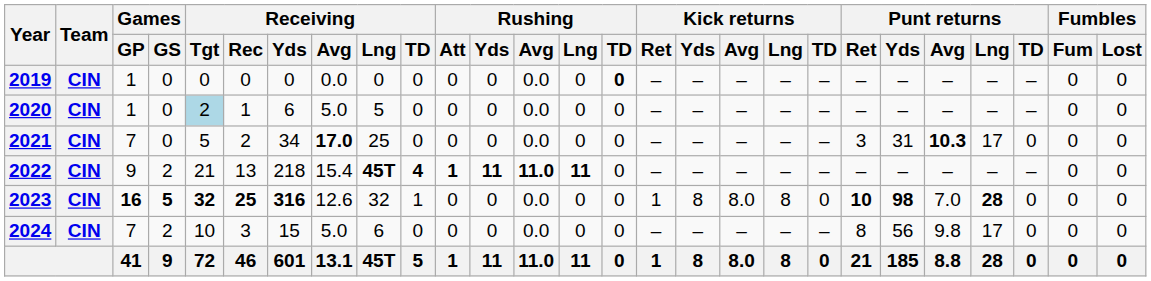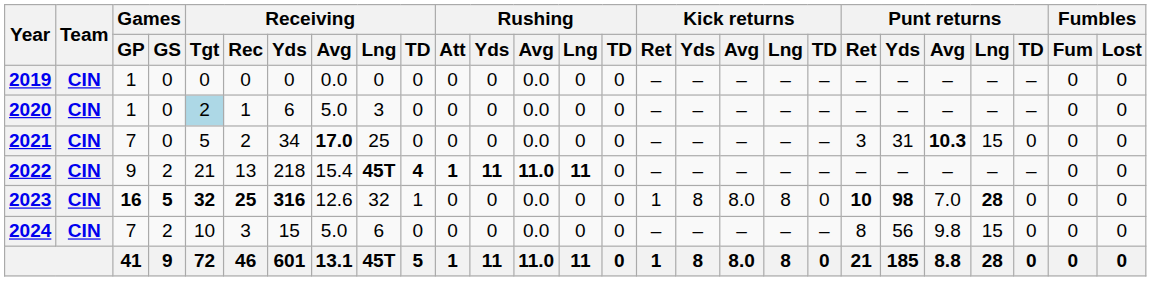 <table class="wikitable" style="text-align:center;">
 <tr>
 <th rowspan="2">Year</th>
 <th rowspan="2">Team</th>
 <th colspan="2">Games</th>
 <th colspan="6">Receiving</th>
 <th colspan="5">Rushing</th>
 <th colspan="5">Kick returns</th>
 <th colspan="5">Punt returns</th>
 <th colspan="2">Fumbles</th>
 </tr>
 <tr>
 <th>GP</th>
 <th>GS</th>
 <th>Tgt</th>
 <th>Rec</th>
 <th>Yds</th>
 <th>Avg</th>
 <th>Lng</th>
 <th>TD</th>
 <th>Att</th>
 <th>Yds</th>
 <th>Avg</th>
 <th>Lng</th>
 <th>TD</th>
 <th>Ret</th>
 <th>Yds</th>
 <th>Avg</th>
 <th>Lng</th>
 <th>TD</th>
 <th>Ret</th>
 <th>Yds</th>
 <th>Avg</th>
 <th>Lng</th>
 <th>TD</th>
 <th>Fum</th>
 <th>Lost</th>
 </tr>
 <tr>
 <th><a href='#'>2019</a></th>
 <th><a href='#'>CIN</a></th>
 <td>1</td>
 <td>0</td>
 <td>0</td>
 <td>0</td>
 <td>0</td>
 <td>0.0</td>
 <td>0</td>
 <td>0</td>
 <td>0</td>
 <td>0</td>
 <td>0.0</td>
 <td>0</td>
-<td><strong>0</strong></td>
+<td>0</td>
 <td>–</td>
 <td>–</td>
 <td>–</td>
 <td>–</td>
 <td>–</td>
 <td>–</td>
 <td>–</td>
 <td>–</td>
 <td>–</td>
 <td>–</td>
 <td>0</td>
 <td>0</td>
 </tr>
 <tr>
 <th><a href='#'>2020</a></th>
 <th><a href='#'>CIN</a></th>
 <td>1</td>
 <td>0</td>
 <td style="background: lightblue;">2</td>
 <td>1</td>
 <td>6</td>
 <td>5.0</td>
-<td>5</td>
+<td>3</td>
 <td>0</td>
 <td>0</td>
 <td>0</td>
 <td>0.0</td>
 <td>0</td>
 <td>0</td>
 <td>–</td>
 <td>–</td>
 <td>–</td>
 <td>–</td>
 <td>–</td>
 <td>–</td>
 <td>–</td>
 <td>–</td>
 <td>–</td>
 <td>–</td>
 <td>0</td>
 <td>0</td>
 </tr>
 <tr>
 <th><a href='#'>2021</a></th>
 <th><a href='#'>CIN</a></th>
 <td>7</td>
 <td>0</td>
 <td>5</td>
 <td>2</td>
 <td>34</td>
 <td><strong>17.0</strong></td>
 <td>25</td>
 <td>0</td>
 <td>0</td>
 <td>0</td>
 <td>0.0</td>
 <td>0</td>
 <td>0</td>
 <td>–</td>
 <td>–</td>
 <td>–</td>
 <td>–</td>
 <td>–</td>
 <td>3</td>
 <td>31</td>
 <td><strong>10.3</strong></td>
-<td>17</td>
+<td>15</td>
 <td>0</td>
 <td>0</td>
 <td>0</td>
 </tr>
 <tr>
 <th><a href='#'>2022</a></th>
 <th><a href='#'>CIN</a></th>
 <td>9</td>
 <td>2</td>
 <td>21</td>
 <td>13</td>
 <td>218</td>
 <td>15.4</td>
 <td><strong>45T</strong></td>
 <td><strong>4</strong></td>
 <td><strong>1</strong></td>
 <td><strong>11</strong></td>
 <td><strong>11.0</strong></td>
 <td><strong>11</strong></td>
 <td>0</td>
 <td>–</td>
 <td>–</td>
 <td>–</td>
 <td>–</td>
 <td>–</td>
 <td>–</td>
 <td>–</td>
 <td>–</td>
 <td>–</td>
 <td>–</td>
 <td>0</td>
 <td>0</td>
 </tr>
 <tr>
 <th><a href='#'>2023</a></th>
 <th><a href='#'>CIN</a></th>
 <td><strong>16</strong></td>
 <td><strong>5</strong></td>
 <td><strong>32</strong></td>
 <td><strong>25</strong></td>
 <td><strong>316</strong></td>
 <td>12.6</td>
 <td>32</td>
 <td>1</td>
 <td>0</td>
 <td>0</td>
 <td>0.0</td>
 <td>0</td>
 <td>0</td>
 <td>1</td>
 <td>8</td>
 <td>8.0</td>
 <td>8</td>
 <td>0</td>
 <td><strong>10</strong></td>
 <td><strong>98</strong></td>
 <td>7.0</td>
 <td><strong>28</strong></td>
 <td>0</td>
 <td>0</td>
 <td>0</td>
 </tr>
 <tr>
 <th><a href='#'>2024</a></th>
 <th><a href='#'>CIN</a></th>
 <td>7</td>
 <td>2</td>
 <td>10</td>
 <td>3</td>
 <td>15</td>
 <td>5.0</td>
 <td>6</td>
 <td>0</td>
 <td>0</td>
 <td>0</td>
 <td>0.0</td>
 <td>0</td>
 <td>0</td>
 <td>–</td>
 <td>–</td>
 <td>–</td>
 <td>–</td>
 <td>–</td>
 <td>8</td>
 <td>56</td>
 <td>9.8</td>
-<td>17</td>
+<td>15</td>
 <td>0</td>
 <td>0</td>
 <td>0</td>
 </tr>
 <tr>
 <th colspan="2"></th>
 <th>41</th>
 <th>9</th>
 <th>72</th>
 <th>46</th>
 <th>601</th>
 <th>13.1</th>
 <th>45T</th>
 <th>5</th>
 <th>1</th>
 <th>11</th>
 <th>11.0</th>
 <th>11</th>
 <th>0</th>
 <th>1</th>
 <th>8</th>
 <th>8.0</th>
 <th>8</th>
 <th>0</th>
 <th>21</th>
 <th>185</th>
 <th>8.8</th>
 <th>28</th>
 <th>0</th>
 <th>0</th>
 <th>0</th>
 </tr>
 </table>
